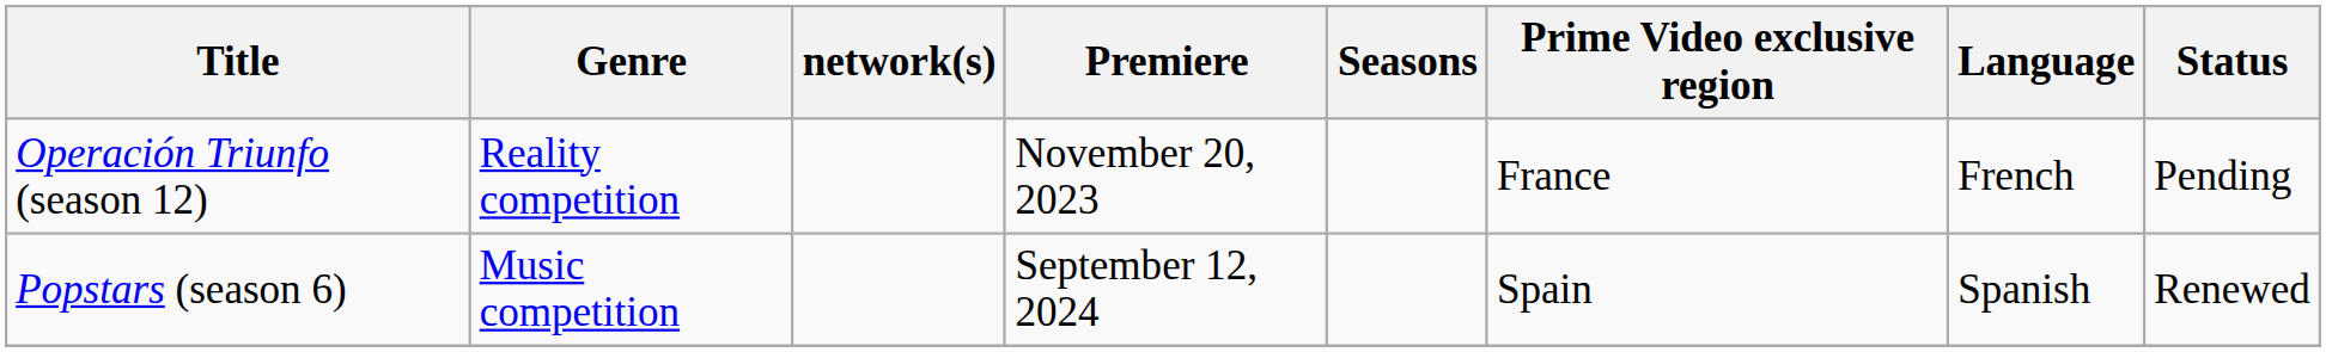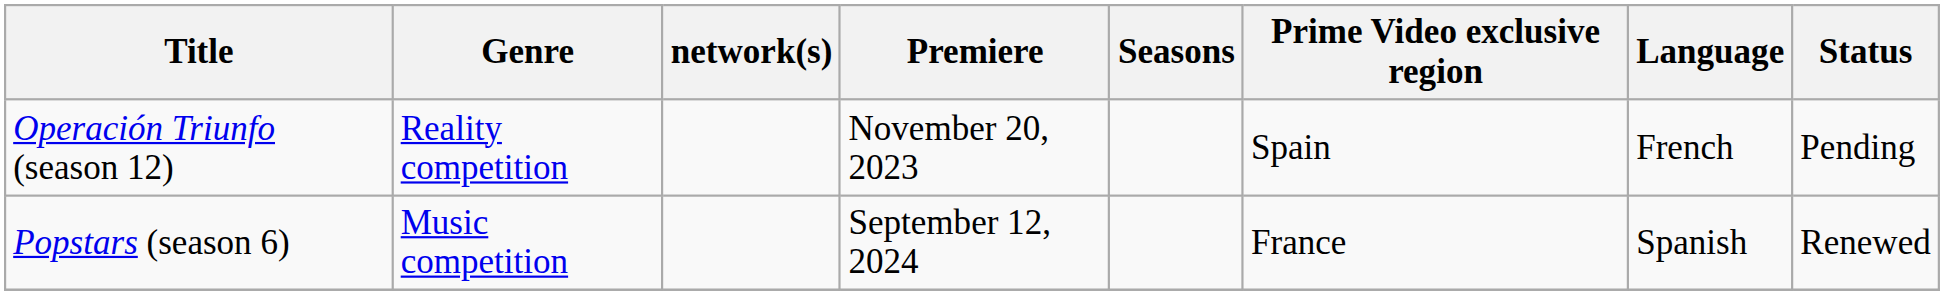 <table class="wikitable sortable" style="width:100%;">
 <tr>
 <th>Title</th>
 <th>Genre</th>
 <th> network(s)</th>
 <th>Premiere</th>
 <th>Seasons</th>
 <th>Prime Video exclusive region</th>
 <th>Language</th>
 <th>Status</th>
 </tr>
 <tr>
 <td><em><a href='#'>Operación Triunfo</a></em> (season 12)</td>
 <td><a href='#'>Reality competition</a></td>
 <td></td>
 <td>November 20, 2023</td>
 <td></td>
-<td>France</td>
+<td>Spain</td>
 <td>French</td>
 <td>Pending</td>
 </tr>
 <tr>
 <td><em><a href='#'>Popstars</a></em> (season 6)</td>
 <td><a href='#'>Music competition</a></td>
 <td></td>
 <td>September 12, 2024</td>
 <td></td>
-<td>Spain</td>
+<td>France</td>
 <td>Spanish</td>
 <td>Renewed</td>
 </tr>
 <tr>
 </tr>
 </table>
